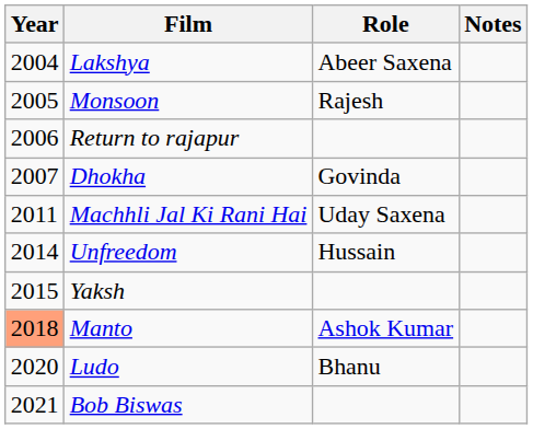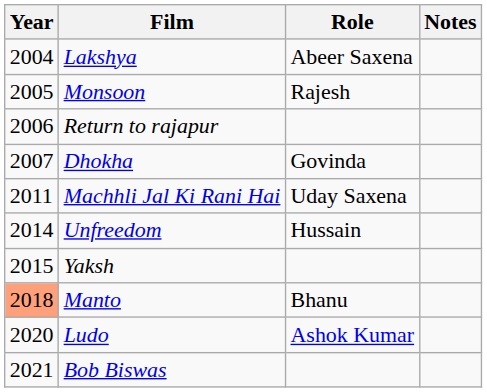 <table class="wikitable sortable">
 <tr>
 <th>Year</th>
 <th>Film</th>
 <th>Role</th>
 <th>Notes</th>
 </tr>
 <tr>
 <td>2004</td>
 <td><em><a href='#'>Lakshya</a></em></td>
 <td>Abeer Saxena</td>
 <td></td>
 </tr>
 <tr>
 <td>2005</td>
 <td><em><a href='#'>Monsoon</a></em></td>
 <td>Rajesh</td>
 <td></td>
 </tr>
 <tr>
 <td>2006</td>
 <td><em>Return to rajapur</em></td>
 <td></td>
 </tr>
 <tr>
 <td>2007</td>
 <td><em><a href='#'>Dhokha</a></em></td>
 <td>Govinda</td>
 <td></td>
 </tr>
 <tr>
 <td>2011</td>
 <td><em><a href='#'>Machhli Jal Ki Rani Hai</a></em></td>
 <td>Uday Saxena</td>
 <td></td>
 </tr>
 <tr>
 <td>2014</td>
 <td><em><a href='#'>Unfreedom</a></em></td>
 <td>Hussain</td>
 <td></td>
 </tr>
 <tr>
 <td>2015</td>
 <td><em>Yaksh</em></td>
 <td></td>
 </tr>
 <tr>
 <td style="background: lightsalmon;">2018</td>
 <td><em><a href='#'>Manto</a></em></td>
-<td><a href='#'>Ashok Kumar</a></td>
+<td>Bhanu</td>
 <td></td>
 </tr>
 <tr>
 <td>2020</td>
 <td><em><a href='#'>Ludo</a></em></td>
-<td>Bhanu</td>
+<td><a href='#'>Ashok Kumar</a></td>
 <td></td>
 </tr>
 <tr>
 <td>2021</td>
 <td><em><a href='#'>Bob Biswas</a></em></td>
 <td></td>
 </tr>
 </table>
